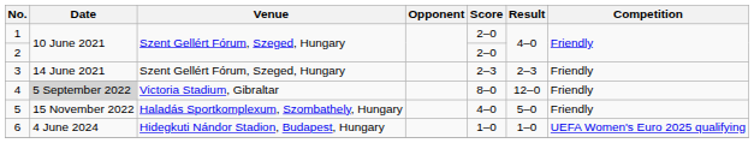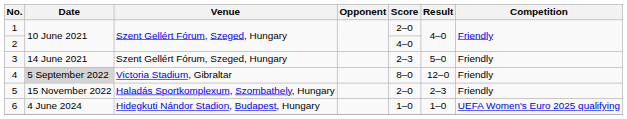 <table class="wikitable sortable">
 <tr>
 <th scope="col">No.</th>
 <th scope="col">Date</th>
 <th scope="col">Venue</th>
 <th scope="col">Opponent</th>
 <th scope="col">Score</th>
 <th scope="col">Result</th>
 <th scope="col">Competition</th>
 </tr>
 <tr>
 <td style="text-align:center">1</td>
 <td rowspan="2">10 June 2021</td>
 <td rowspan="2"><a href='#'>Szent Gellért Fórum</a>, <a href='#'>Szeged</a>, Hungary</td>
 <td rowspan="2"></td>
 <td style="text-align:center">2–0</td>
 <td rowspan="2" style="text-align:center">4–0</td>
 <td rowspan="2"><a href='#'>Friendly</a></td>
 </tr>
 <tr>
 <td style="text-align:center">2</td>
-<td style="text-align:center">2–0</td>
+<td style="text-align:center">4–0</td>
 </tr>
 <tr>
 <td style="text-align:center">3</td>
 <td>14 June 2021</td>
 <td>Szent Gellért Fórum, Szeged, Hungary</td>
 <td></td>
 <td style="text-align:center">2–3</td>
-<td style="text-align:center">2–3</td>
+<td style="text-align:center">5–0</td>
 <td>Friendly</td>
 </tr>
 <tr>
 <td style="text-align:center">4</td>
 <td style="background: lightgrey;">5 September 2022</td>
 <td><a href='#'>Victoria Stadium</a>, Gibraltar</td>
 <td></td>
 <td style="text-align:center">8–0</td>
 <td style="text-align:center">12–0</td>
 <td>Friendly</td>
 </tr>
 <tr>
 <td style="text-align:center">5</td>
 <td>15 November 2022</td>
 <td><a href='#'>Haladás Sportkomplexum</a>, <a href='#'>Szombathely</a>, Hungary</td>
 <td></td>
-<td style="text-align:center">4–0</td>
-<td style="text-align:center">5–0</td>
+<td style="text-align:center">2–0</td>
+<td style="text-align:center">2–3</td>
 <td>Friendly</td>
 </tr>
 <tr>
 <td style="text-align:center">6</td>
 <td>4 June 2024</td>
 <td><a href='#'>Hidegkuti Nándor Stadion</a>, <a href='#'>Budapest</a>, Hungary</td>
 <td></td>
 <td style="text-align:center">1–0</td>
 <td style="text-align:center">1–0</td>
 <td><a href='#'>UEFA Women's Euro 2025 qualifying</a></td>
 </tr>
 <tr>
 </tr>
 </table>
